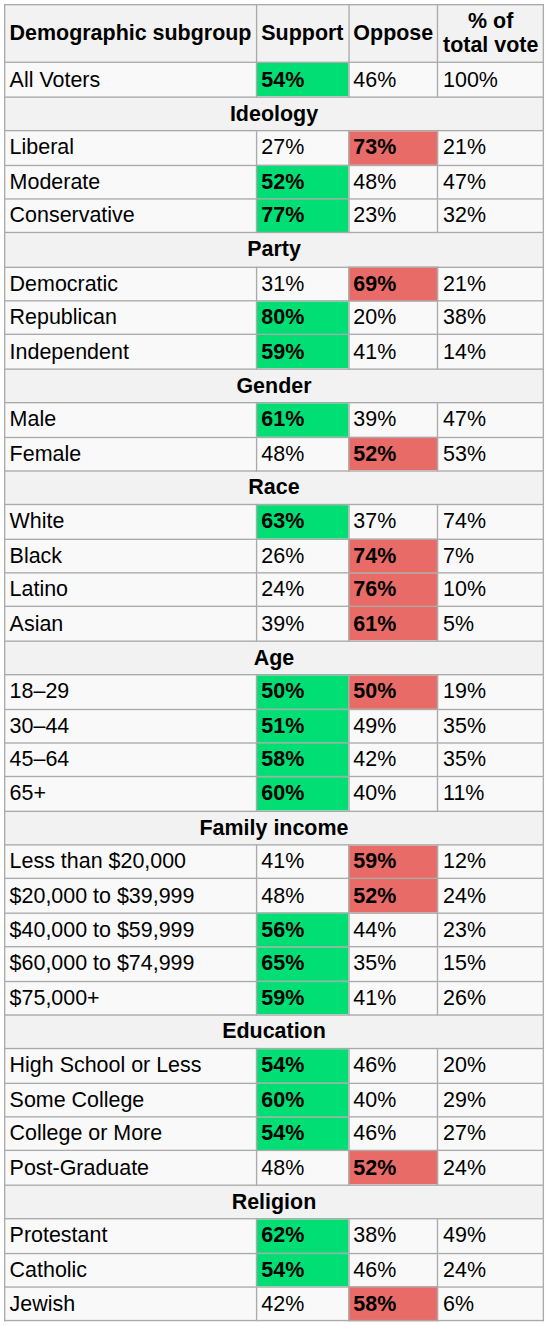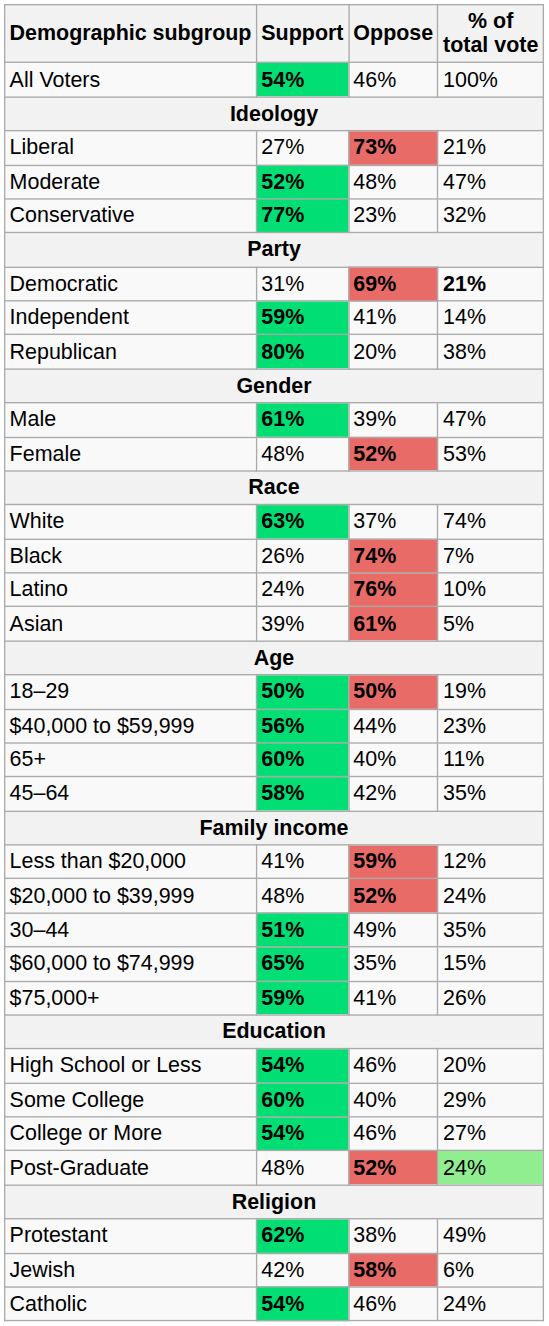 <table class="wikitable">
 <tr>
 <th>Demographic subgroup</th>
 <th>Support</th>
 <th>Oppose</th>
 <th>% of<br>total vote</th>
 </tr>
 <tr>
 <td>All Voters</td>
 <td style="background: rgb(1, 223, 116);"><strong>54% </strong></td>
 <td>46%</td>
 <td>100%</td>
 </tr>
 <tr>
 <th colspan="4">Ideology</th>
 </tr>
 <tr>
 <td>Liberal</td>
 <td>27%</td>
 <td style="background: rgb(233, 107, 103);"><strong>73%</strong></td>
 <td>21%</td>
 </tr>
 <tr>
 <td>Moderate</td>
 <td style="background: rgb(1, 223, 116);"><strong>52%</strong></td>
 <td>48%</td>
 <td>47%</td>
 </tr>
 <tr>
 <td>Conservative</td>
 <td style="background: rgb(1, 223, 116);"><strong>77%</strong></td>
 <td>23%</td>
 <td>32%</td>
 </tr>
 <tr>
 <th colspan="4">Party</th>
 </tr>
 <tr>
 <td>Democratic</td>
 <td>31%</td>
 <td style="background: rgb(233, 107, 103);"><strong>69%</strong></td>
-<td>21%</td>
+<td><strong>21%</strong></td>
+</tr>
+<tr>
+<td>Independent</td>
+<td style="background: rgb(1, 223, 116);"><strong>59%</strong></td>
+<td>41%</td>
+<td>14%</td>
 </tr>
 <tr>
 <td>Republican</td>
 <td style="background: rgb(1, 223, 116);"><strong>80%</strong></td>
 <td>20%</td>
 <td>38%</td>
-</tr>
-<tr>
-<td>Independent</td>
-<td style="background: rgb(1, 223, 116);"><strong>59%</strong></td>
-<td>41%</td>
-<td>14%</td>
 </tr>
 <tr>
 <th colspan="4">Gender</th>
 </tr>
 <tr>
 <td>Male</td>
 <td style="background: rgb(1, 223, 116);"><strong>61%</strong></td>
 <td>39%</td>
 <td>47%</td>
 </tr>
 <tr>
 <td>Female</td>
 <td>48%</td>
 <td style="background: rgb(233, 107, 103);"><strong>52%</strong></td>
 <td>53%</td>
 </tr>
 <tr>
 <th colspan="4">Race</th>
 </tr>
 <tr>
 <td>White</td>
 <td style="background: rgb(1, 223, 116);"><strong>63%</strong></td>
 <td>37%</td>
 <td>74%</td>
 </tr>
 <tr>
 <td>Black</td>
 <td>26%</td>
 <td style="background: rgb(233, 107, 103);"><strong>74%</strong></td>
 <td>7%</td>
 </tr>
 <tr>
 <td>Latino</td>
 <td>24%</td>
 <td style="background: rgb(233, 107, 103);"><strong>76%</strong></td>
 <td>10%</td>
 </tr>
 <tr>
 <td>Asian</td>
 <td>39%</td>
 <td style="background: rgb(233, 107, 103);"><strong>61%</strong></td>
 <td>5%</td>
 </tr>
 <tr>
 <th colspan="4">Age</th>
 </tr>
 <tr>
 <td>18–29</td>
 <td style="background: rgb(1, 223, 116);"><strong>50%</strong></td>
 <td style="background: rgb(233, 107, 103);"><strong>50%</strong></td>
 <td>19%</td>
 </tr>
 <tr>
-<td>30–44</td>
-<td style="background: rgb(1, 223, 116);"><strong>51%</strong></td>
-<td>49%</td>
-<td>35%</td>
+<td>$40,000 to $59,999</td>
+<td style="background: rgb(1, 223, 116);"><strong>56%</strong></td>
+<td>44%</td>
+<td>23%</td>
+</tr>
+<tr>
+<td>65+</td>
+<td style="background: rgb(1, 223, 116);"><strong>60%</strong></td>
+<td>40%</td>
+<td>11%</td>
 </tr>
 <tr>
 <td>45–64</td>
 <td style="background: rgb(1, 223, 116);"><strong>58%</strong></td>
 <td>42%</td>
 <td>35%</td>
-</tr>
-<tr>
-<td>65+</td>
-<td style="background: rgb(1, 223, 116);"><strong>60%</strong></td>
-<td>40%</td>
-<td>11%</td>
 </tr>
 <tr>
 <th colspan="4">Family income</th>
 </tr>
 <tr>
 <td>Less than $20,000</td>
 <td>41%</td>
 <td style="background: rgb(233, 107, 103);"><strong>59%</strong></td>
 <td>12%</td>
 </tr>
 <tr>
 <td>$20,000 to $39,999</td>
 <td>48%</td>
 <td style="background: rgb(233, 107, 103);"><strong>52%</strong></td>
 <td>24%</td>
 </tr>
 <tr>
-<td>$40,000 to $59,999</td>
-<td style="background: rgb(1, 223, 116);"><strong>56%</strong></td>
-<td>44%</td>
-<td>23%</td>
+<td>30–44</td>
+<td style="background: rgb(1, 223, 116);"><strong>51%</strong></td>
+<td>49%</td>
+<td>35%</td>
 </tr>
 <tr>
 <td>$60,000 to $74,999</td>
 <td style="background: rgb(1, 223, 116);"><strong>65%</strong></td>
 <td>35%</td>
 <td>15%</td>
 </tr>
 <tr>
 <td>$75,000+</td>
 <td style="background: rgb(1, 223, 116);"><strong>59%</strong></td>
 <td>41%</td>
 <td>26%</td>
 </tr>
 <tr>
 <th colspan="4">Education</th>
 </tr>
 <tr>
 <td>High School or Less</td>
 <td style="background: rgb(1, 223, 116);"><strong>54%</strong></td>
 <td>46%</td>
 <td>20%</td>
 </tr>
 <tr>
 <td>Some College</td>
 <td style="background: rgb(1, 223, 116);"><strong>60%</strong></td>
 <td>40%</td>
 <td>29%</td>
 </tr>
 <tr>
 <td>College or More</td>
 <td style="background: rgb(1, 223, 116);"><strong>54%</strong></td>
 <td>46%</td>
 <td>27%</td>
 </tr>
 <tr>
 <td>Post-Graduate</td>
 <td>48%</td>
 <td style="background: rgb(233, 107, 103);"><strong>52%</strong></td>
-<td>24%</td>
+<td style="background: lightgreen;">24%</td>
 </tr>
 <tr>
 <th colspan="4">Religion</th>
 </tr>
 <tr>
 <td>Protestant</td>
 <td style="background: rgb(1, 223, 116);"><strong>62%</strong></td>
 <td>38%</td>
 <td>49%</td>
 </tr>
 <tr>
+<td>Jewish</td>
+<td>42%</td>
+<td style="background: rgb(233, 107, 103);"><strong>58%</strong></td>
+<td>6%</td>
+</tr>
+<tr>
 <td>Catholic</td>
 <td style="background: rgb(1, 223, 116);"><strong>54%</strong></td>
 <td>46%</td>
 <td>24%</td>
 </tr>
-<tr>
-<td>Jewish</td>
-<td>42%</td>
-<td style="background: rgb(233, 107, 103);"><strong>58%</strong></td>
-<td>6%</td>
-</tr>
 </table>
